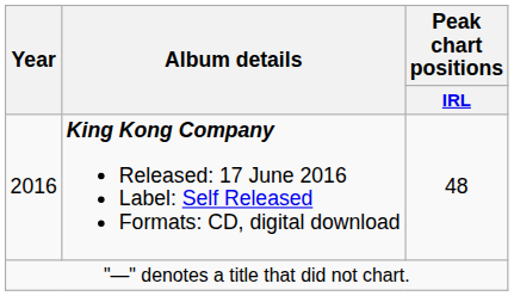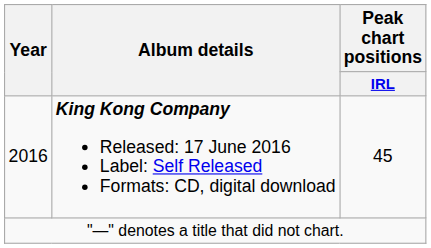 <table class="wikitable" style="text-align:center;">
 <tr>
 <th rowspan="2">Year</th>
 <th rowspan="2">Album details</th>
 <th colspan="1">Peak chart positions</th>
 </tr>
 <tr>
 <th style="width:3em;font-size:85%"><a href='#'>IRL</a><br></th>
 </tr>
 <tr>
 <td>2016</td>
 <td style="text-align:left;"><strong><em>King Kong Company</em></strong><br><ul><li>Released: 17 June 2016</li><li>Label: <a href='#'>Self Released</a></li><li>Formats: CD, digital download</li></ul></td>
-<td>48</td>
+<td>45</td>
 </tr>
 <tr>
 <td colspan="3" style="font-size:90%">"—" denotes a title that did not chart.</td>
 </tr>
 </table>
